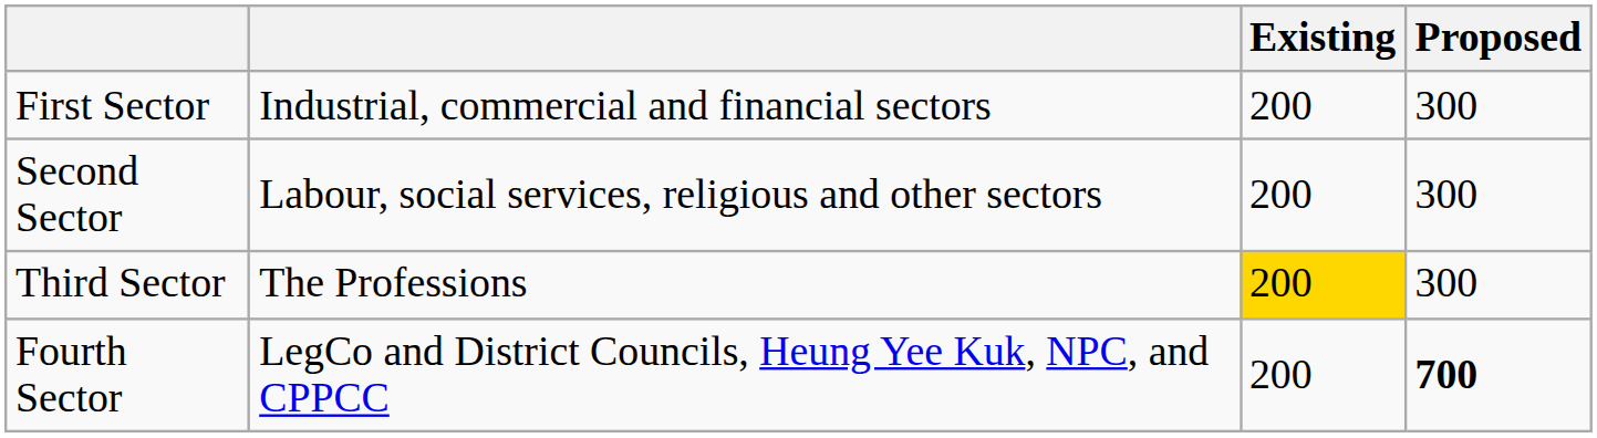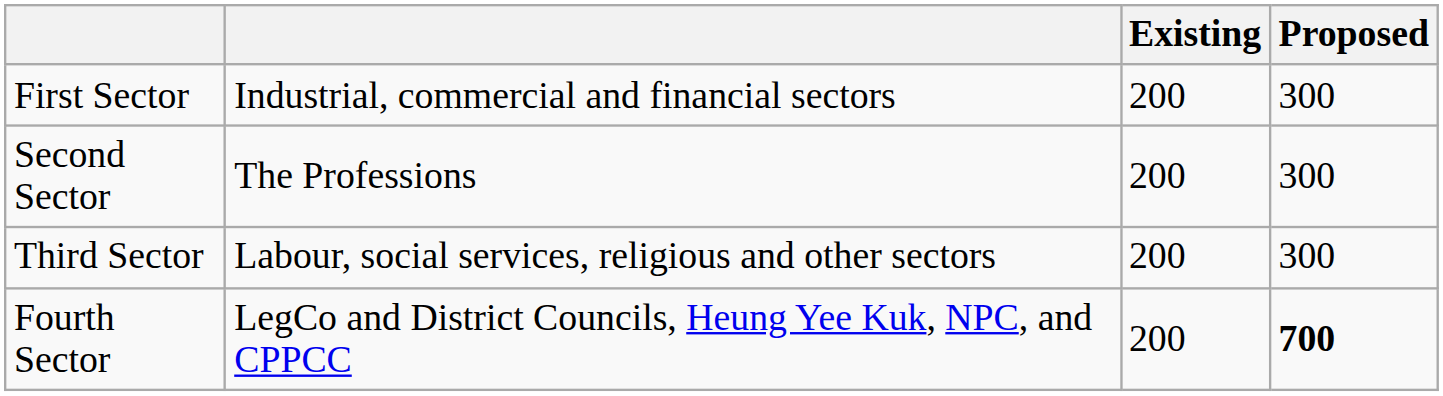 <table class="wikitable">
 <tr>
 <th></th>
 <th></th>
 <th>Existing</th>
 <th>Proposed</th>
 </tr>
 <tr>
 <td>First Sector</td>
 <td>Industrial, commercial and financial sectors</td>
 <td>200</td>
 <td>300</td>
 </tr>
 <tr>
 <td>Second Sector</td>
-<td>Labour, social services, religious and other sectors</td>
+<td>The Professions</td>
 <td>200</td>
 <td>300</td>
 </tr>
 <tr>
 <td>Third Sector</td>
-<td>The Professions</td>
-<td style="background: gold;">200</td>
+<td>Labour, social services, religious and other sectors</td>
+<td>200</td>
 <td>300</td>
 </tr>
 <tr>
 <td>Fourth Sector</td>
 <td>LegCo and District Councils, <a href='#'>Heung Yee Kuk</a>, <a href='#'>NPC</a>, and <a href='#'>CPPCC</a></td>
 <td>200</td>
 <td><strong>700</strong></td>
 </tr>
 </table>
